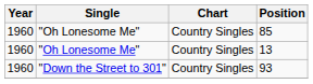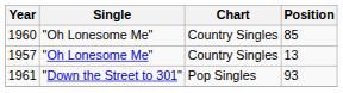 <table class="wikitable">
 <tr>
 <th align="left">Year</th>
 <th align="left">Single</th>
 <th align="left">Chart</th>
 <th align="left">Position</th>
 </tr>
 <tr>
 <td align="left">1960</td>
 <td align="left">"Oh Lonesome Me"</td>
 <td align="left">Country Singles</td>
 <td align="left">85</td>
 </tr>
 <tr>
-<td align="left">1960</td>
+<td align="left">1957</td>
 <td align="left">"<a href='#'>Oh Lonesome Me</a>"</td>
 <td align="left">Country Singles</td>
 <td align="left">13</td>
 </tr>
 <tr>
-<td align="left">1960</td>
+<td align="left">1961</td>
 <td align="left">"<a href='#'>Down the Street to 301</a>"</td>
-<td align="left">Country Singles</td>
+<td align="left">Pop Singles</td>
 <td align="left">93</td>
 </tr>
 <tr>
 </tr>
 </table>
